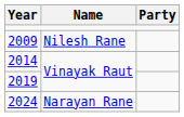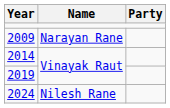 <table class="wikitable">
 <tr>
 <th>Year</th>
 <th>Name</th>
 <th colspan="2">Party</th>
 </tr>
 <tr>
 <td colspan="4"></td>
 </tr>
 <tr>
 <td><a href='#'>2009</a></td>
-<td><a href='#'>Nilesh Rane</a></td>
+<td rowspan="1"><a href='#'>Narayan Rane</a></td>
 <td></td>
 </tr>
 <tr>
 <td><a href='#'>2014</a></td>
 <td rowspan="2"><a href='#'>Vinayak Raut</a></td>
 <td></td>
 </tr>
 <tr>
 <td><a href='#'>2019</a></td>
 </tr>
 <tr>
 <td><a href='#'>2024</a></td>
-<td rowspan="1"><a href='#'>Narayan Rane</a></td>
+<td><a href='#'>Nilesh Rane</a></td>
 <td></td>
 </tr>
 </table>
